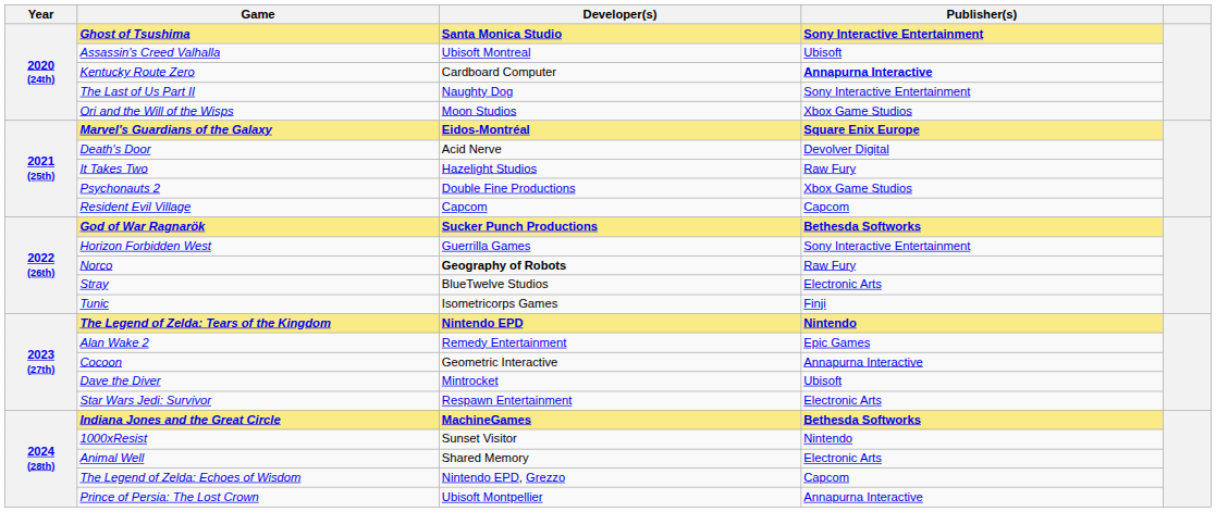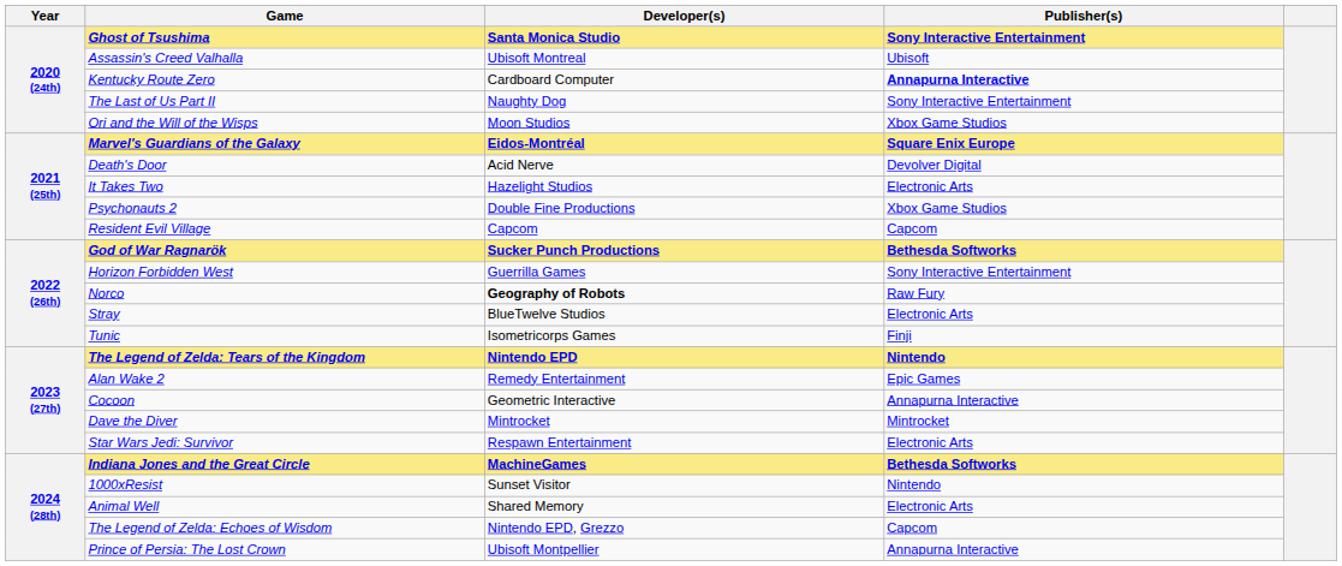 <table class="wikitable sortable" style="width:100%">
 <tr style="background:#bebebe">
 <th scope="col" style="width:6%;">Year</th>
 <th scope="col" style="width:30%;">Game</th>
 <th scope="col" style="width:30%;">Developer(s)</th>
 <th scope="col" style="width:30%;">Publisher(s)</th>
 <th scope="col" style="width:4%;" class="unsortable"></th>
 </tr>
 <tr>
 <th scope="row" rowspan="5" style="text-align:center"><a href='#'>2020</a> <br><small><a href='#'>(24th)</a> </small></th>
 <td style="background:#FAEB86"><strong><em><a href='#'>Ghost of Tsushima</a></em></strong></td>
 <td style="background:#FAEB86"><strong><a href='#'>Santa Monica Studio</a></strong></td>
 <td style="background:#FAEB86"><strong><a href='#'>Sony Interactive Entertainment</a></strong></td>
 <th scope="row" rowspan="5" style="text-align;center;"></th>
 </tr>
 <tr>
 <td><em><a href='#'>Assassin's Creed Valhalla</a></em></td>
 <td><a href='#'>Ubisoft Montreal</a></td>
 <td><a href='#'>Ubisoft</a></td>
 </tr>
 <tr>
 <td><em><a href='#'>Kentucky Route Zero</a></em></td>
 <td>Cardboard Computer</td>
 <td><strong><a href='#'>Annapurna Interactive</a></strong></td>
 </tr>
 <tr>
 <td><em><a href='#'>The Last of Us Part II</a></em></td>
 <td><a href='#'>Naughty Dog</a></td>
 <td><a href='#'>Sony Interactive Entertainment</a></td>
 </tr>
 <tr>
 <td><em><a href='#'>Ori and the Will of the Wisps</a></em></td>
 <td><a href='#'>Moon Studios</a></td>
 <td><a href='#'>Xbox Game Studios</a></td>
 </tr>
 <tr>
 <th scope="row" rowspan="5" style="text-align:center"><a href='#'>2021</a> <br><small><a href='#'>(25th)</a> </small></th>
 <td style="background:#FAEB86"><strong><em><a href='#'>Marvel's Guardians of the Galaxy</a></em></strong></td>
 <td style="background:#FAEB86"><strong><a href='#'>Eidos-Montréal</a></strong></td>
 <td style="background:#FAEB86"><strong><a href='#'>Square Enix Europe</a></strong></td>
 <th scope="row" rowspan="5" style="text-align;center;"></th>
 </tr>
 <tr>
 <td><em><a href='#'>Death's Door</a></em></td>
 <td>Acid Nerve</td>
 <td><a href='#'>Devolver Digital</a></td>
 </tr>
 <tr>
 <td><em><a href='#'>It Takes Two</a></em></td>
 <td><a href='#'>Hazelight Studios</a></td>
-<td><a href='#'>Raw Fury</a></td>
+<td><a href='#'>Electronic Arts</a></td>
 </tr>
 <tr>
 <td><em><a href='#'>Psychonauts 2</a></em></td>
 <td><a href='#'>Double Fine Productions</a></td>
 <td><a href='#'>Xbox Game Studios</a></td>
 </tr>
 <tr>
 <td><em><a href='#'>Resident Evil Village</a></em></td>
 <td><a href='#'>Capcom</a></td>
 <td><a href='#'>Capcom</a></td>
 </tr>
 <tr>
 <th scope="row" rowspan="5" style="text-align:center"><a href='#'>2022</a> <br><small><a href='#'>(26th)</a> </small></th>
 <td style="background:#FAEB86"><strong><em><a href='#'>God of War Ragnarök</a></em></strong></td>
 <td style="background:#FAEB86"><strong><a href='#'>Sucker Punch Productions</a></strong></td>
 <td style="background:#FAEB86"><strong><a href='#'>Bethesda Softworks</a></strong></td>
 <th scope="row" rowspan="5" style="text-align;center;"></th>
 </tr>
 <tr>
 <td><em><a href='#'>Horizon Forbidden West</a></em></td>
 <td><a href='#'>Guerrilla Games</a></td>
 <td><a href='#'>Sony Interactive Entertainment</a></td>
 </tr>
 <tr>
 <td><em><a href='#'>Norco</a></em></td>
 <td><strong>Geography of Robots</strong></td>
 <td><a href='#'>Raw Fury</a></td>
 </tr>
 <tr>
 <td><em><a href='#'>Stray</a></em></td>
 <td>BlueTwelve Studios</td>
 <td><a href='#'>Electronic Arts</a></td>
 </tr>
 <tr>
 <td><em><a href='#'>Tunic</a></em></td>
 <td>Isometricorps Games</td>
 <td><a href='#'>Finji</a></td>
 </tr>
 <tr>
 <th scope="row" rowspan="5" style="text-align:center"><a href='#'>2023</a> <br><small><a href='#'>(27th)</a> </small></th>
 <td style="background:#FAEB86"><strong><em><a href='#'>The Legend of Zelda: Tears of the Kingdom</a></em></strong></td>
 <td style="background:#FAEB86"><strong><a href='#'>Nintendo EPD</a></strong></td>
 <td style="background:#FAEB86"><strong><a href='#'>Nintendo</a></strong></td>
 <th scope="row" rowspan="5" style="text-align;center;"></th>
 </tr>
 <tr>
 <td><em><a href='#'>Alan Wake 2</a></em></td>
 <td><a href='#'>Remedy Entertainment</a></td>
 <td><a href='#'>Epic Games</a></td>
 </tr>
 <tr>
 <td><em><a href='#'>Cocoon</a></em></td>
 <td>Geometric Interactive</td>
 <td><a href='#'>Annapurna Interactive</a></td>
 </tr>
 <tr>
 <td><em><a href='#'>Dave the Diver</a></em></td>
 <td><a href='#'>Mintrocket</a></td>
-<td><a href='#'>Ubisoft</a></td>
+<td><a href='#'>Mintrocket</a></td>
 </tr>
 <tr>
 <td><em><a href='#'>Star Wars Jedi: Survivor</a></em></td>
 <td><a href='#'>Respawn Entertainment</a></td>
 <td><a href='#'>Electronic Arts</a></td>
 </tr>
 <tr>
 <th scope="row" rowspan="5" style="text-align:center"><a href='#'>2024</a> <br><small><a href='#'>(28th)</a> </small></th>
 <td style="background:#FAEB86"><strong><em><a href='#'>Indiana Jones and the Great Circle</a></em></strong></td>
 <td style="background:#FAEB86"><strong><a href='#'>MachineGames</a></strong></td>
 <td style="background:#FAEB86"><strong><a href='#'>Bethesda Softworks</a></strong></td>
 <th scope="row" rowspan="5" style="text-align;center;"></th>
 </tr>
 <tr>
 <td><em><a href='#'>1000xResist</a></em></td>
 <td>Sunset Visitor</td>
 <td><a href='#'>Nintendo</a></td>
 </tr>
 <tr>
 <td><em><a href='#'>Animal Well</a></em></td>
 <td>Shared Memory</td>
 <td><a href='#'>Electronic Arts</a></td>
 </tr>
 <tr>
 <td><em><a href='#'>The Legend of Zelda: Echoes of Wisdom</a></em></td>
 <td><a href='#'>Nintendo EPD</a>, <a href='#'>Grezzo</a></td>
 <td><a href='#'>Capcom</a></td>
 </tr>
 <tr>
 <td><em><a href='#'>Prince of Persia: The Lost Crown</a></em></td>
 <td><a href='#'>Ubisoft Montpellier</a></td>
 <td><a href='#'>Annapurna Interactive</a></td>
 </tr>
 </table>
